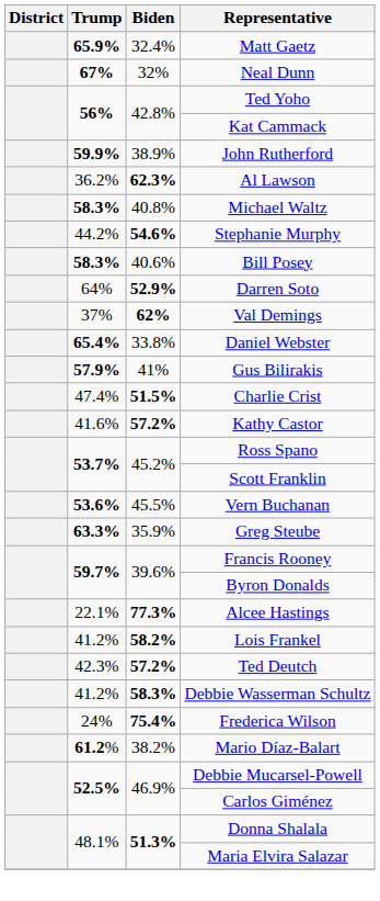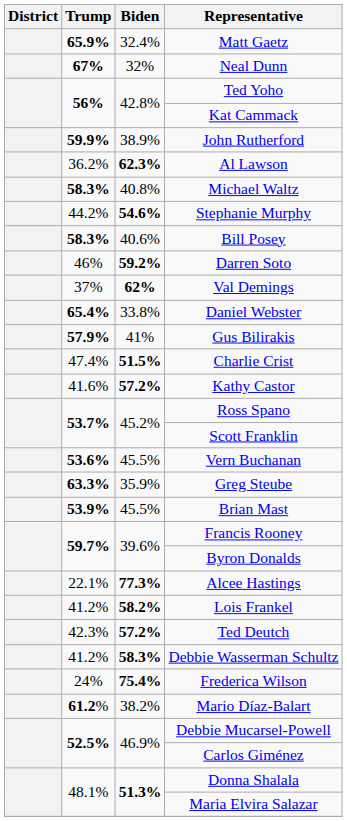 <table class=wikitable>
 <tr>
 <th>District</th>
 <th>Trump</th>
 <th>Biden</th>
 <th>Representative</th>
 </tr>
 <tr align=center>
 <th></th>
 <td><strong>65.9%</strong></td>
 <td>32.4%</td>
 <td><a href='#'>Matt Gaetz</a></td>
 </tr>
 <tr align=center>
 <th></th>
 <td><strong>67%</strong></td>
 <td>32%</td>
 <td><a href='#'>Neal Dunn</a></td>
 </tr>
 <tr align=center>
 <th rowspan=2 ></th>
 <td rowspan=2><strong>56%</strong></td>
 <td rowspan=2>42.8%</td>
 <td><a href='#'>Ted Yoho</a></td>
 </tr>
 <tr align=center>
 <td><a href='#'>Kat Cammack</a></td>
 </tr>
 <tr align=center>
 <th></th>
 <td><strong>59.9%</strong></td>
 <td>38.9%</td>
 <td><a href='#'>John Rutherford</a></td>
 </tr>
 <tr align=center>
 <th></th>
 <td>36.2%</td>
 <td><strong>62.3%</strong></td>
 <td><a href='#'>Al Lawson</a></td>
 </tr>
 <tr align=center>
 <th></th>
 <td><strong>58.3%</strong></td>
 <td>40.8%</td>
 <td><a href='#'>Michael Waltz</a></td>
 </tr>
 <tr align=center>
 <th></th>
 <td>44.2%</td>
 <td><strong>54.6%</strong></td>
 <td><a href='#'>Stephanie Murphy</a></td>
 </tr>
 <tr align=center>
 <th></th>
 <td><strong>58.3%</strong></td>
 <td>40.6%</td>
 <td><a href='#'>Bill Posey</a></td>
 </tr>
 <tr align=center>
 <th></th>
-<td>64%</td>
-<td><strong>52.9%</strong></td>
+<td>46%</td>
+<td><strong>59.2%</strong></td>
 <td><a href='#'>Darren Soto</a></td>
 </tr>
 <tr align=center>
 <th></th>
 <td>37%</td>
 <td><strong>62%</strong></td>
 <td><a href='#'>Val Demings</a></td>
 </tr>
 <tr align=center>
 <th></th>
 <td><strong>65.4%</strong></td>
 <td>33.8%</td>
 <td><a href='#'>Daniel Webster</a></td>
 </tr>
 <tr align=center>
 <th></th>
 <td><strong>57.9%</strong></td>
 <td>41%</td>
 <td><a href='#'>Gus Bilirakis</a></td>
 </tr>
 <tr align=center>
 <th></th>
 <td>47.4%</td>
 <td><strong>51.5%</strong></td>
 <td><a href='#'>Charlie Crist</a></td>
 </tr>
 <tr align=center>
 <th></th>
 <td>41.6%</td>
 <td><strong>57.2%</strong></td>
 <td><a href='#'>Kathy Castor</a></td>
 </tr>
 <tr align=center>
 <th rowspan=2 ></th>
 <td rowspan=2><strong>53.7%</strong></td>
 <td rowspan=2>45.2%</td>
 <td><a href='#'>Ross Spano</a></td>
 </tr>
 <tr align=center>
 <td><a href='#'>Scott Franklin</a></td>
 </tr>
 <tr align=center>
 <th></th>
 <td><strong>53.6%</strong></td>
 <td>45.5%</td>
 <td><a href='#'>Vern Buchanan</a></td>
 </tr>
 <tr align=center>
 <th></th>
 <td><strong>63.3%</strong></td>
 <td>35.9%</td>
 <td><a href='#'>Greg Steube</a></td>
+</tr>
+<tr align=center>
+<th></th>
+<td><strong>53.9%</strong></td>
+<td>45.5%</td>
+<td><a href='#'>Brian Mast</a></td>
 </tr>
 <tr align=center>
 <th rowspan=2 ></th>
 <td rowspan=2><strong>59.7%</strong></td>
 <td rowspan=2>39.6%</td>
 <td><a href='#'>Francis Rooney</a></td>
 </tr>
 <tr align=center>
 <td><a href='#'>Byron Donalds</a></td>
 </tr>
 <tr align=center>
 <th></th>
 <td>22.1%</td>
 <td><strong>77.3%</strong></td>
 <td><a href='#'>Alcee Hastings</a></td>
 </tr>
 <tr align=center>
 <th></th>
 <td>41.2%</td>
 <td><strong>58.2%</strong></td>
 <td><a href='#'>Lois Frankel</a></td>
 </tr>
 <tr align=center>
 <th></th>
 <td>42.3%</td>
 <td><strong>57.2%</strong></td>
 <td><a href='#'>Ted Deutch</a></td>
 </tr>
 <tr align=center>
 <th></th>
 <td>41.2%</td>
 <td><strong>58.3%</strong></td>
 <td><a href='#'>Debbie Wasserman Schultz</a></td>
 </tr>
 <tr align=center>
 <th></th>
 <td>24%</td>
 <td><strong>75.4%</strong></td>
 <td><a href='#'>Frederica Wilson</a></td>
 </tr>
 <tr align=center>
 <th></th>
 <td><strong>61.2</strong>%</td>
 <td>38.2%</td>
 <td><a href='#'>Mario Díaz-Balart</a></td>
 </tr>
 <tr align=center>
 <th rowspan=2 ></th>
 <td rowspan=2><strong>52.5%</strong></td>
 <td rowspan=2>46.9%</td>
 <td><a href='#'>Debbie Mucarsel-Powell</a></td>
 </tr>
 <tr align=center>
 <td><a href='#'>Carlos Giménez</a></td>
 </tr>
 <tr align=center>
 <th rowspan=2 ></th>
 <td rowspan=2>48.1%</td>
 <td rowspan=2><strong>51.3%</strong></td>
 <td><a href='#'>Donna Shalala</a></td>
 </tr>
 <tr align=center>
 <td><a href='#'>Maria Elvira Salazar</a></td>
 </tr>
 <tr align=center>
 </tr>
 </table>
